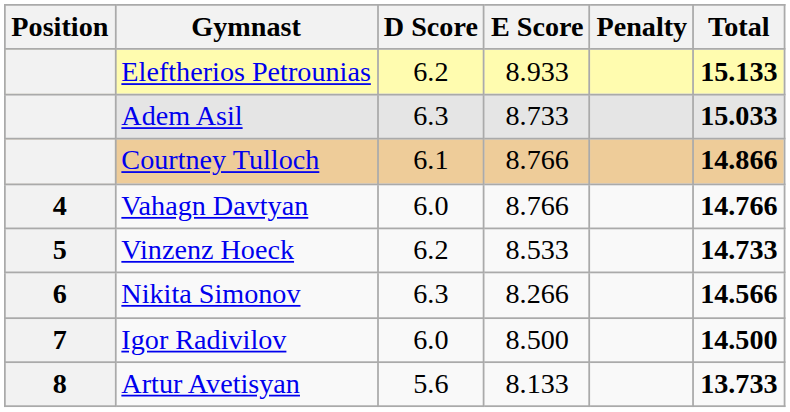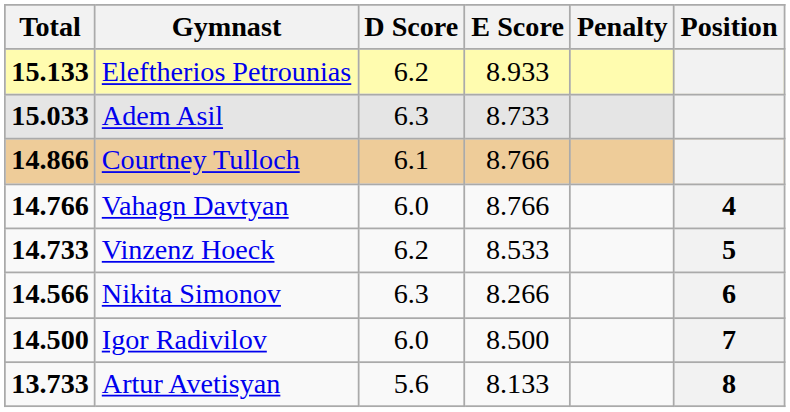 <table style="text-align:center;" class="wikitable sortable">
 <tr>
-<th>Position</th>
+<th>Total</th>
 <th>Gymnast</th>
 <th>D Score</th>
 <th>E Score</th>
 <th>Penalty</th>
-<th>Total</th>
+<th>Position</th>
 </tr>
 <tr style="background:#fffcaf;">
-<th scope="row" style="text-align:center"></th>
+<td><strong>15.133</strong></td>
 <td style="text-align:left;"> <a href='#'>Eleftherios Petrounias</a></td>
 <td>6.2</td>
 <td>8.933</td>
 <td></td>
-<td><strong>15.133</strong></td>
+<th scope="row" style="text-align:center"></th>
 </tr>
 <tr style="background:#e5e5e5;">
-<th scope="row" style="text-align:center"></th>
+<td><strong>15.033</strong></td>
 <td style="text-align:left;"> <a href='#'>Adem Asil</a></td>
 <td>6.3</td>
 <td>8.733</td>
 <td></td>
-<td><strong>15.033</strong></td>
+<th scope="row" style="text-align:center"></th>
 </tr>
 <tr style="background:#ec9;">
-<th scope="row" style="text-align:center"></th>
+<td><strong>14.866</strong></td>
 <td style="text-align:left;"> <a href='#'>Courtney Tulloch</a></td>
 <td>6.1</td>
 <td>8.766</td>
 <td></td>
-<td><strong>14.866</strong></td>
+<th scope="row" style="text-align:center"></th>
 </tr>
 <tr>
-<th>4</th>
+<td><strong>14.766</strong></td>
 <td style="text-align:left;"> <a href='#'>Vahagn Davtyan</a></td>
 <td>6.0</td>
 <td>8.766</td>
 <td></td>
-<td><strong>14.766</strong></td>
+<th>4</th>
 </tr>
 <tr>
-<th>5</th>
+<td><strong>14.733</strong></td>
 <td style="text-align:left;"> <a href='#'>Vinzenz Hoeck</a></td>
 <td>6.2</td>
 <td>8.533</td>
 <td></td>
-<td><strong>14.733</strong></td>
+<th>5</th>
 </tr>
 <tr>
-<th>6</th>
+<td><strong>14.566</strong></td>
 <td style="text-align:left;"> <a href='#'>Nikita Simonov</a></td>
 <td>6.3</td>
 <td>8.266</td>
 <td></td>
-<td><strong>14.566</strong></td>
+<th>6</th>
 </tr>
 <tr>
-<th>7</th>
+<td><strong>14.500</strong></td>
 <td style="text-align:left;"> <a href='#'>Igor Radivilov</a></td>
 <td>6.0</td>
 <td>8.500</td>
 <td></td>
-<td><strong>14.500</strong></td>
+<th>7</th>
 </tr>
 <tr>
-<th>8</th>
+<td><strong>13.733</strong></td>
 <td style="text-align:left;"> <a href='#'>Artur Avetisyan</a></td>
 <td>5.6</td>
 <td>8.133</td>
 <td></td>
-<td><strong>13.733</strong></td>
+<th>8</th>
 </tr>
 </table>
